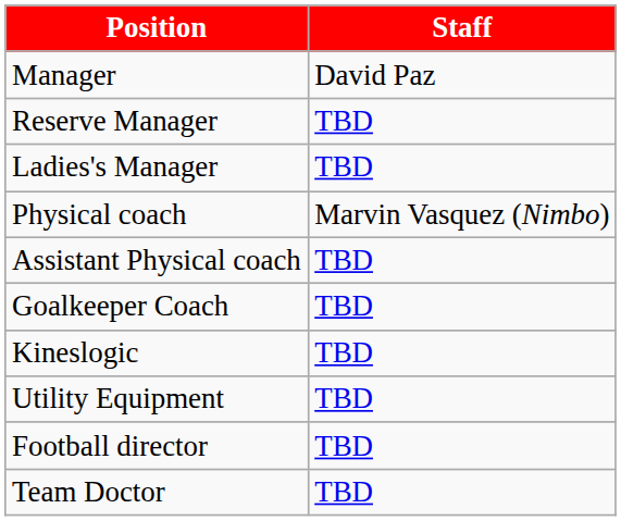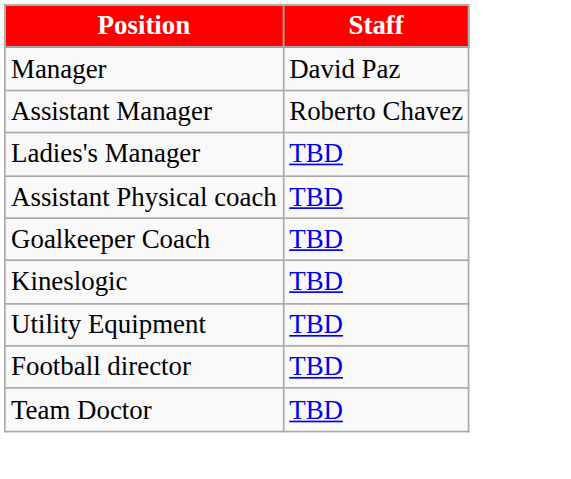 <table class="wikitable">
 <tr>
 <th style="color:White; background:#ff0000;">Position</th>
 <th style="color:White; background:#ff0000;">Staff</th>
 </tr>
 <tr>
 <td>Manager</td>
 <td> David Paz</td>
 </tr>
 <tr>
-<td>Reserve Manager</td>
-<td> <a href='#'>TBD</a></td>
+<td>Assistant Manager</td>
+<td> Roberto Chavez</td>
 </tr>
 <tr>
 <td>Ladies's Manager</td>
 <td> <a href='#'>TBD</a></td>
-</tr>
-<tr>
-<td>Physical coach</td>
-<td> Marvin Vasquez (<em>Nimbo</em>)</td>
 </tr>
 <tr>
 <td>Assistant Physical coach</td>
 <td> <a href='#'>TBD</a></td>
 </tr>
 <tr>
 <td>Goalkeeper Coach</td>
 <td> <a href='#'>TBD</a></td>
 </tr>
 <tr>
 <td>Kineslogic</td>
 <td> <a href='#'>TBD</a></td>
 </tr>
 <tr>
 <td>Utility Equipment</td>
 <td> <a href='#'>TBD</a></td>
 </tr>
 <tr>
 <td>Football director</td>
 <td> <a href='#'>TBD</a></td>
 </tr>
 <tr>
 <td>Team Doctor</td>
 <td> <a href='#'>TBD</a></td>
 </tr>
 </table>
